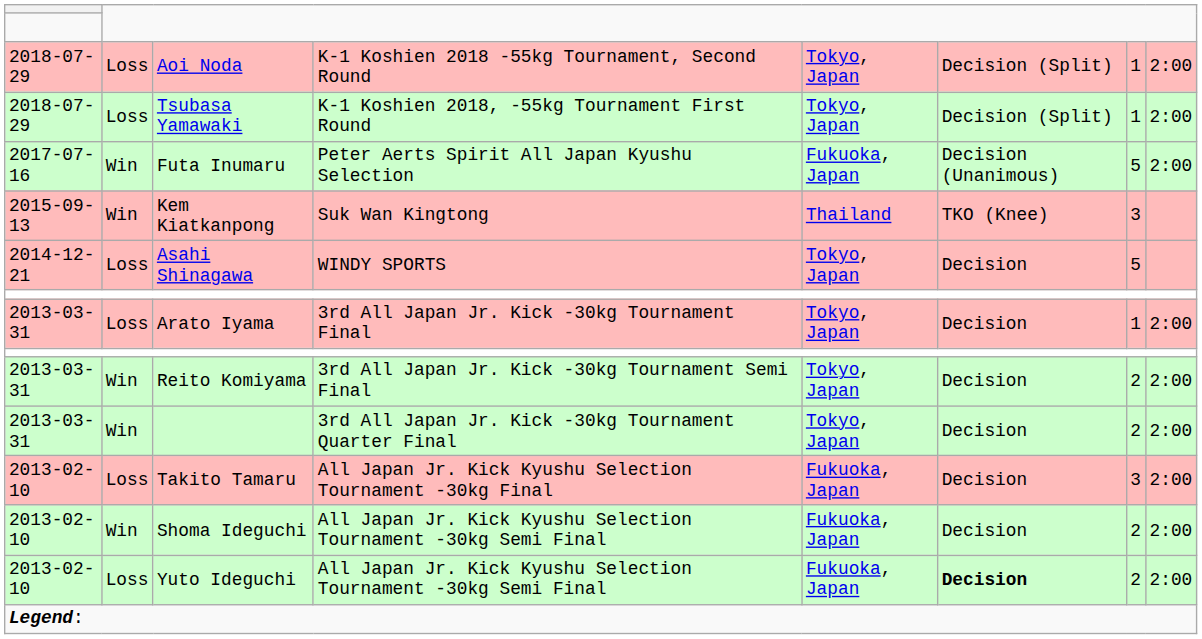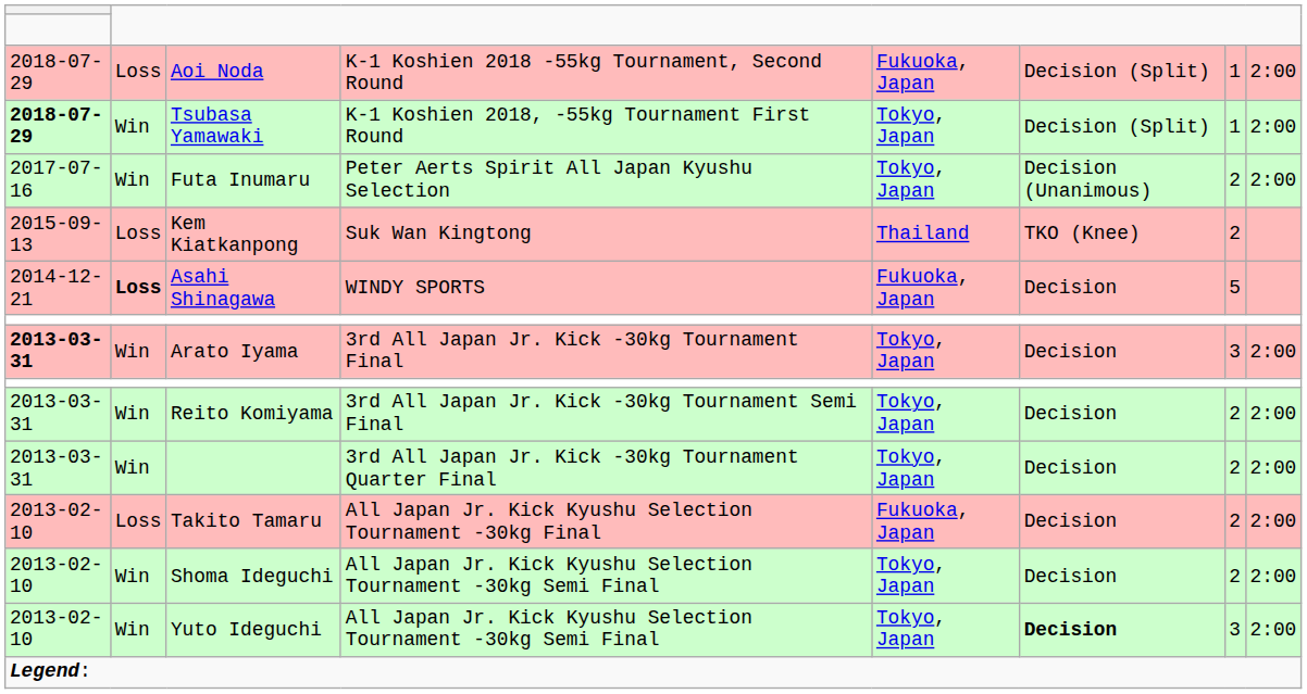 <table class="wikitable mw-collapsible mw-collapsed">
 <tr>
 <th></th>
 </tr>
 <tr>
 <td><br></td>
 </tr>
 <tr style="background:#fbb;">
 <td>2018-07-29</td>
 <td>Loss</td>
 <td align=left> <a href='#'>Aoi Noda</a></td>
 <td>K-1 Koshien 2018 -55kg Tournament, Second Round</td>
-<td><a href='#'>Tokyo</a>, <a href='#'>Japan</a></td>
+<td><a href='#'>Fukuoka</a>, <a href='#'>Japan</a></td>
 <td>Decision (Split)</td>
 <td>1</td>
 <td>2:00</td>
 </tr>
 <tr style="background:#cfc;">
-<td>2018-07-29</td>
-<td>Loss</td>
+<td><strong>2018-07-29</strong></td>
+<td>Win</td>
 <td align=left> <a href='#'>Tsubasa Yamawaki</a></td>
 <td>K-1 Koshien 2018, -55kg Tournament First Round</td>
 <td><a href='#'>Tokyo</a>, <a href='#'>Japan</a></td>
 <td>Decision (Split)</td>
 <td>1</td>
 <td>2:00</td>
 </tr>
 <tr style="background:#cfc;">
 <td>2017-07-16</td>
 <td>Win</td>
 <td align=left> Futa Inumaru</td>
 <td>Peter Aerts Spirit All Japan Kyushu Selection</td>
-<td><a href='#'>Fukuoka</a>, <a href='#'>Japan</a></td>
+<td><a href='#'>Tokyo</a>, <a href='#'>Japan</a></td>
 <td>Decision (Unanimous)</td>
-<td>5</td>
+<td>2</td>
 <td>2:00</td>
 </tr>
 <tr style="background:#fbb;">
 <td>2015-09-13</td>
-<td>Win</td>
+<td>Loss</td>
 <td align=left> Kem Kiatkanpong</td>
 <td>Suk Wan Kingtong</td>
 <td><a href='#'>Thailand</a></td>
 <td>TKO (Knee)</td>
-<td>3</td>
+<td>2</td>
 <td></td>
 </tr>
 <tr style="background:#fbb;">
 <td>2014-12-21</td>
-<td>Loss</td>
+<td><strong>Loss</strong></td>
 <td align=left> <a href='#'>Asahi Shinagawa</a></td>
 <td>WINDY SPORTS</td>
-<td><a href='#'>Tokyo</a>, <a href='#'>Japan</a></td>
+<td><a href='#'>Fukuoka</a>, <a href='#'>Japan</a></td>
 <td>Decision</td>
 <td>5</td>
 <td></td>
 </tr>
 <tr>
 <th style=background:white colspan=9></th>
 </tr>
 <tr style="background:#fbb;">
-<td>2013-03-31</td>
-<td>Loss</td>
+<td><strong>2013-03-31</strong></td>
+<td>Win</td>
 <td align=left> Arato Iyama</td>
 <td>3rd All Japan Jr. Kick -30kg Tournament Final</td>
 <td><a href='#'>Tokyo</a>, <a href='#'>Japan</a></td>
 <td>Decision</td>
-<td>1</td>
+<td>3</td>
 <td>2:00</td>
 </tr>
 <tr>
 <th style=background:white colspan=9></th>
 </tr>
 <tr style="background:#cfc;">
 <td>2013-03-31</td>
 <td>Win</td>
 <td align=left> Reito Komiyama</td>
 <td>3rd All Japan Jr. Kick -30kg Tournament Semi Final</td>
 <td><a href='#'>Tokyo</a>, <a href='#'>Japan</a></td>
 <td>Decision</td>
 <td>2</td>
 <td>2:00</td>
 </tr>
 <tr style="background:#cfc;">
 <td>2013-03-31</td>
 <td>Win</td>
 <td align=left></td>
 <td>3rd All Japan Jr. Kick -30kg Tournament Quarter Final</td>
 <td><a href='#'>Tokyo</a>, <a href='#'>Japan</a></td>
 <td>Decision</td>
 <td>2</td>
 <td>2:00</td>
 </tr>
 <tr style="background:#fbb;">
 <td>2013-02-10</td>
 <td>Loss</td>
 <td align=left> Takito Tamaru</td>
 <td>All Japan Jr. Kick Kyushu Selection Tournament -30kg Final</td>
 <td><a href='#'>Fukuoka</a>, <a href='#'>Japan</a></td>
 <td>Decision</td>
-<td>3</td>
+<td>2</td>
 <td>2:00</td>
 </tr>
 <tr style="background:#cfc;">
 <td>2013-02-10</td>
 <td>Win</td>
 <td align=left> Shoma Ideguchi</td>
 <td>All Japan Jr. Kick Kyushu Selection Tournament -30kg Semi Final</td>
-<td><a href='#'>Fukuoka</a>, <a href='#'>Japan</a></td>
+<td><a href='#'>Tokyo</a>, <a href='#'>Japan</a></td>
 <td>Decision</td>
 <td>2</td>
 <td>2:00</td>
 </tr>
 <tr style="background:#cfc;">
 <td>2013-02-10</td>
-<td>Loss</td>
+<td>Win</td>
 <td align=left> Yuto Ideguchi</td>
 <td>All Japan Jr. Kick Kyushu Selection Tournament -30kg Semi Final</td>
-<td><a href='#'>Fukuoka</a>, <a href='#'>Japan</a></td>
+<td><a href='#'>Tokyo</a>, <a href='#'>Japan</a></td>
 <td><strong>Decision</strong></td>
-<td>2</td>
+<td>3</td>
 <td>2:00</td>
 </tr>
 <tr>
 <td colspan=9><strong><em>Legend</em></strong>:    <br></td>
 </tr>
 </table>
